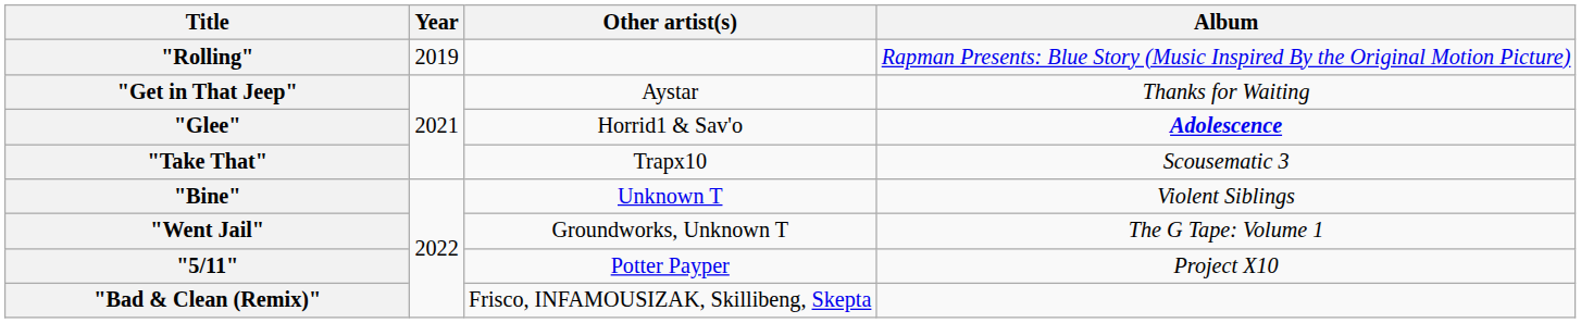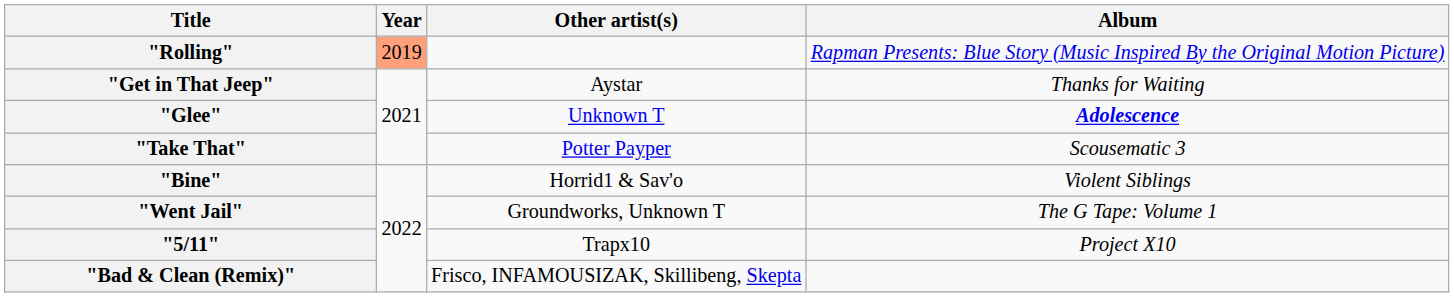 <table class="wikitable plainrowheaders" style="text-align:center;">
 <tr>
 <th scope="col" style="width:18em;">Title</th>
 <th scope="col" style="width:1em;">Year</th>
 <th scope="col">Other artist(s)</th>
 <th scope="col">Album</th>
 </tr>
 <tr>
 <th scope="row">"Rolling"</th>
-<td>2019</td>
+<td style="background: lightsalmon;">2019</td>
 <td></td>
 <td><em><a href='#'>Rapman Presents: Blue Story (Music Inspired By the Original Motion Picture)</a></em></td>
 </tr>
 <tr>
 <th scope="row">"Get in That Jeep"</th>
 <td rowspan="3">2021</td>
 <td>Aystar</td>
 <td><em>Thanks for Waiting</em></td>
 </tr>
 <tr>
 <th scope="row">"Glee"</th>
-<td>Horrid1 & Sav'o</td>
+<td><a href='#'>Unknown T</a></td>
 <td><strong><em><a href='#'>Adolescence</a></em></strong></td>
 </tr>
 <tr>
 <th scope="row">"Take That"</th>
-<td>Trapx10</td>
+<td><a href='#'>Potter Payper</a></td>
 <td><em>Scousematic 3</em></td>
 </tr>
 <tr>
 <th scope="row">"Bine"</th>
 <td rowspan="4">2022</td>
-<td><a href='#'>Unknown T</a></td>
+<td>Horrid1 & Sav'o</td>
 <td><em>Violent Siblings</em></td>
 </tr>
 <tr>
 <th scope="row">"Went Jail"</th>
 <td>Groundworks, Unknown T</td>
 <td><em>The G Tape: Volume 1</em></td>
 </tr>
 <tr>
 <th scope="row">"5/11"</th>
-<td><a href='#'>Potter Payper</a></td>
+<td>Trapx10</td>
 <td><em>Project X10</em></td>
 </tr>
 <tr>
 <th scope="row">"Bad & Clean (Remix)"</th>
 <td>Frisco, INFAMOUSIZAK, Skillibeng, <a href='#'>Skepta</a></td>
 <td></td>
 </tr>
 </table>
